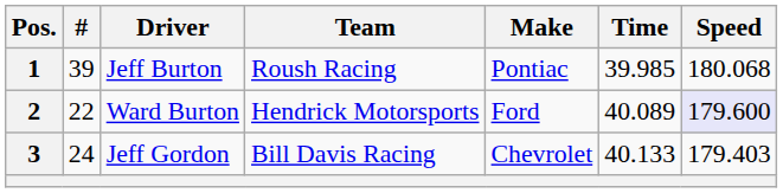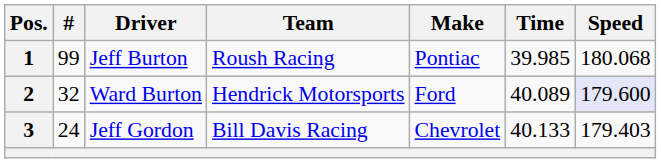 <table class="wikitable" style="font-size:95%">
 <tr>
 <th>Pos.</th>
 <th>#</th>
 <th>Driver</th>
 <th>Team</th>
 <th>Make</th>
 <th>Time</th>
 <th>Speed</th>
 </tr>
 <tr>
 <th>1</th>
-<td>39</td>
+<td>99</td>
 <td><a href='#'>Jeff Burton</a></td>
 <td><a href='#'>Roush Racing</a></td>
 <td><a href='#'>Pontiac</a></td>
 <td>39.985</td>
 <td>180.068</td>
 </tr>
 <tr>
 <th>2</th>
-<td>22</td>
+<td>32</td>
 <td><a href='#'>Ward Burton</a></td>
 <td><a href='#'>Hendrick Motorsports</a></td>
 <td><a href='#'>Ford</a></td>
 <td>40.089</td>
 <td style="background: lavender;">179.600</td>
 </tr>
 <tr>
 <th>3</th>
 <td>24</td>
 <td><a href='#'>Jeff Gordon</a></td>
 <td><a href='#'>Bill Davis Racing</a></td>
 <td><a href='#'>Chevrolet</a></td>
 <td>40.133</td>
 <td>179.403</td>
 </tr>
 <tr>
 <th colspan="7"></th>
 </tr>
 </table>
